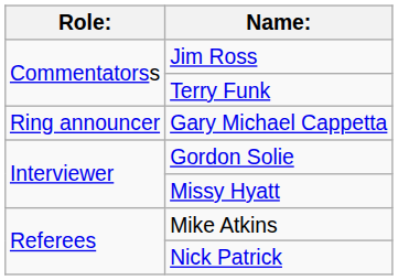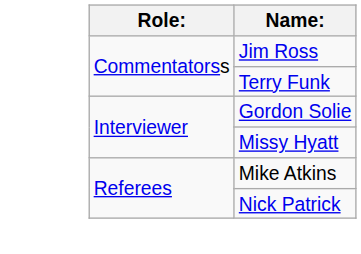 <table class=wikitable style="font-size:90%; margin: 0.5em 0 0.5em 1em; float: right; clear: right;">
 <tr>
 <th>Role:</th>
 <th>Name:</th>
 </tr>
 <tr>
 <td rowspan=2><a href='#'>Commentators</a>s</td>
 <td><a href='#'>Jim Ross</a></td>
 </tr>
 <tr>
 <td><a href='#'>Terry Funk</a></td>
-</tr>
-<tr>
-<td><a href='#'>Ring announcer</a></td>
-<td><a href='#'>Gary Michael Cappetta</a></td>
 </tr>
 <tr>
 <td rowspan=2><a href='#'>Interviewer</a></td>
 <td><a href='#'>Gordon Solie</a></td>
 </tr>
 <tr>
 <td><a href='#'>Missy Hyatt</a></td>
 </tr>
 <tr>
 <td rowspan=2><a href='#'>Referees</a></td>
 <td>Mike Atkins</td>
 </tr>
 <tr>
 <td><a href='#'>Nick Patrick</a></td>
 </tr>
 </table>
